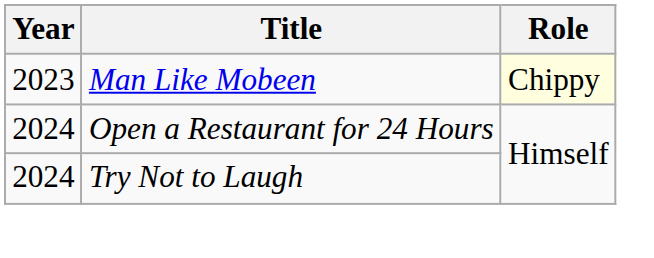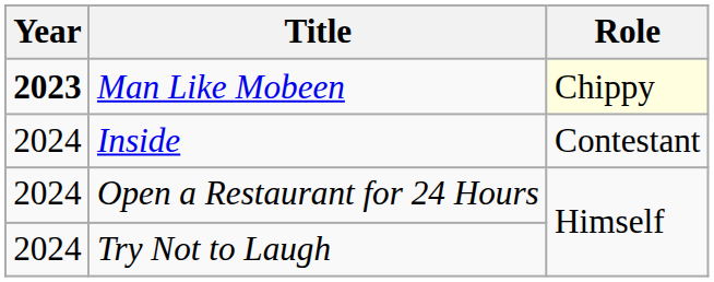 <table class="wikitable">
 <tr>
 <th>Year</th>
 <th>Title</th>
 <th>Role</th>
 </tr>
 <tr>
-<td>2023</td>
+<td><strong>2023</strong></td>
 <td><em><a href='#'>Man Like Mobeen</a></em></td>
 <td style="background: lightyellow;">Chippy</td>
+</tr>
+<tr>
+<td>2024</td>
+<td><em><a href='#'>Inside</a></em></td>
+<td>Contestant</td>
 </tr>
 <tr>
 <td>2024</td>
 <td><em>Open a Restaurant for 24 Hours</em></td>
 <td rowspan="2">Himself</td>
 </tr>
 <tr>
 <td>2024</td>
 <td><em>Try Not to Laugh</em></td>
 </tr>
 </table>
